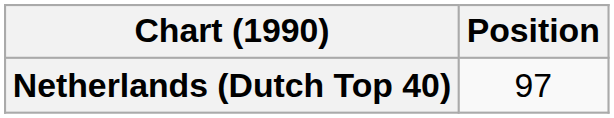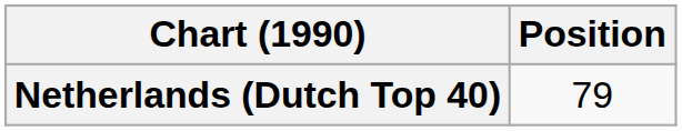 <table class="wikitable plainrowheaders" style="text-align:center">
 <tr>
 <th>Chart (1990)</th>
 <th>Position</th>
 </tr>
 <tr>
 <th scope="row">Netherlands (Dutch Top 40)</th>
-<td>97</td>
+<td>79</td>
 </tr>
 </table>
